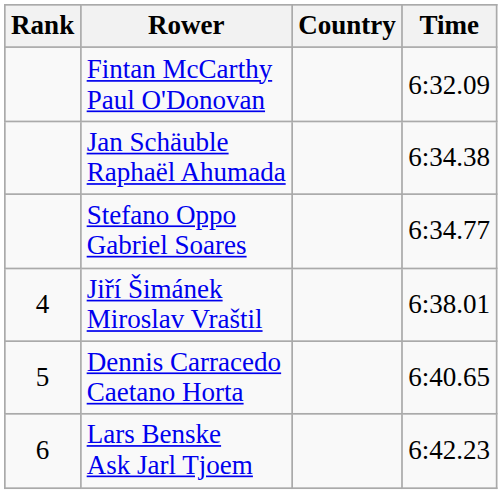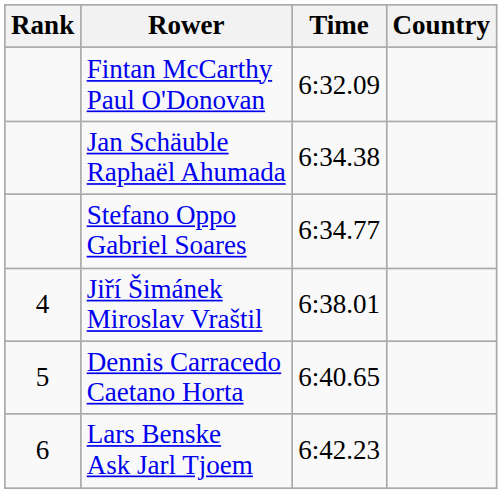 <table class="wikitable" style="text-align:center">
 <tr>
 <th>Rank</th>
 <th>Rower</th>
+<th>Time</th>
 <th>Country</th>
-<th>Time</th>
 </tr>
 <tr>
 <td></td>
 <td align="left"><a href='#'>Fintan McCarthy</a><br><a href='#'>Paul O'Donovan</a></td>
+<td>6:32.09</td>
 <td align="left"></td>
-<td>6:32.09</td>
 </tr>
 <tr>
 <td></td>
 <td align="left"><a href='#'>Jan Schäuble</a><br><a href='#'>Raphaël Ahumada</a></td>
+<td>6:34.38</td>
 <td align="left"></td>
-<td>6:34.38</td>
 </tr>
 <tr>
 <td></td>
 <td align="left"><a href='#'>Stefano Oppo</a><br><a href='#'>Gabriel Soares</a></td>
+<td>6:34.77</td>
 <td align="left"></td>
-<td>6:34.77</td>
 </tr>
 <tr>
 <td>4</td>
 <td align="left"><a href='#'>Jiří Šimánek</a><br><a href='#'>Miroslav Vraštil</a></td>
+<td>6:38.01</td>
 <td align="left"></td>
-<td>6:38.01</td>
 </tr>
 <tr>
 <td>5</td>
 <td align="left"><a href='#'>Dennis Carracedo</a><br><a href='#'>Caetano Horta</a></td>
+<td>6:40.65</td>
 <td align="left"></td>
-<td>6:40.65</td>
 </tr>
 <tr>
 <td>6</td>
 <td align="left"><a href='#'>Lars Benske</a><br><a href='#'>Ask Jarl Tjoem</a></td>
+<td>6:42.23</td>
 <td align="left"></td>
-<td>6:42.23</td>
 </tr>
 </table>
